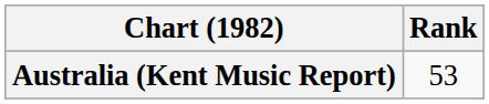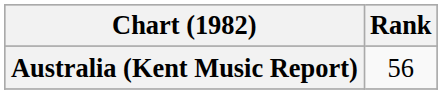 <table class="wikitable plainrowheaders" style="text-align:center">
 <tr>
 <th>Chart (1982)</th>
 <th>Rank</th>
 </tr>
 <tr>
 <th scope="row">Australia (Kent Music Report)</th>
-<td>53</td>
+<td>56</td>
 </tr>
 </table>
